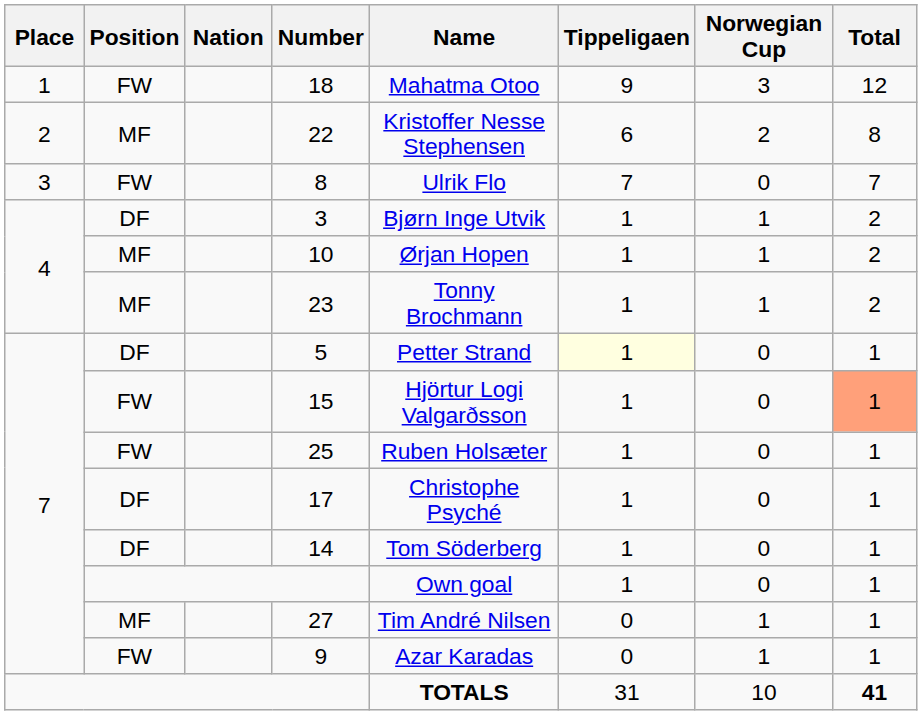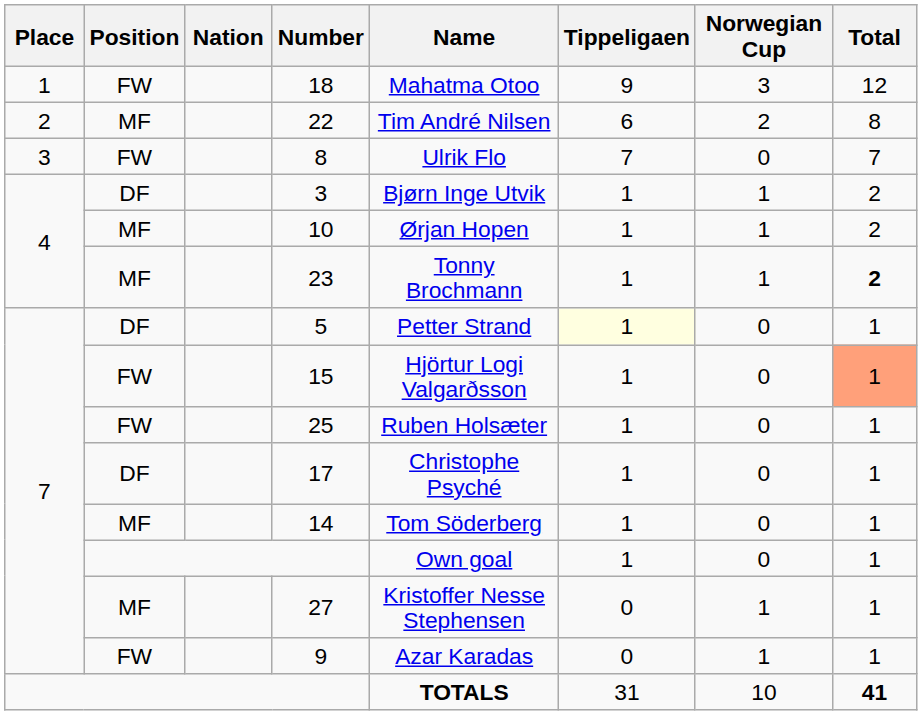 <table class="wikitable" style="font-size: 95%; text-align: center;">
 <tr>
 <th width=60>Place</th>
 <th width=60>Position</th>
 <th width=60>Nation</th>
 <th width=60>Number</th>
 <th width=200>Name</th>
 <th width=80>Tippeligaen</th>
 <th width=100>Norwegian Cup</th>
 <th width=80><strong>Total</strong></th>
 </tr>
 <tr>
 <td>1</td>
 <td>FW</td>
 <td></td>
 <td>18</td>
 <td><a href='#'>Mahatma Otoo</a></td>
 <td>9</td>
 <td>3</td>
 <td>12</td>
 </tr>
 <tr>
 <td>2</td>
 <td>MF</td>
 <td></td>
 <td>22</td>
-<td><a href='#'>Kristoffer Nesse Stephensen</a></td>
+<td><a href='#'>Tim André Nilsen</a></td>
 <td>6</td>
 <td>2</td>
 <td>8</td>
 </tr>
 <tr>
 <td>3</td>
 <td>FW</td>
 <td></td>
 <td>8</td>
 <td><a href='#'>Ulrik Flo</a></td>
 <td>7</td>
 <td>0</td>
 <td>7</td>
 </tr>
 <tr>
 <td rowspan=3>4</td>
 <td>DF</td>
 <td></td>
 <td>3</td>
 <td><a href='#'>Bjørn Inge Utvik</a></td>
 <td>1</td>
 <td>1</td>
 <td>2</td>
 </tr>
 <tr>
 <td>MF</td>
 <td></td>
 <td>10</td>
 <td><a href='#'>Ørjan Hopen</a></td>
 <td>1</td>
 <td>1</td>
 <td>2</td>
 </tr>
 <tr>
 <td>MF</td>
 <td></td>
 <td>23</td>
 <td><a href='#'>Tonny Brochmann</a></td>
 <td>1</td>
 <td>1</td>
-<td>2</td>
+<td><strong>2</strong></td>
 </tr>
 <tr>
 <td rowspan=8>7</td>
 <td>DF</td>
 <td></td>
 <td>5</td>
 <td><a href='#'>Petter Strand</a></td>
 <td style="background: lightyellow;">1</td>
 <td>0</td>
 <td>1</td>
 </tr>
 <tr>
 <td>FW</td>
 <td></td>
 <td>15</td>
 <td><a href='#'>Hjörtur Logi Valgarðsson</a></td>
 <td>1</td>
 <td>0</td>
 <td style="background: lightsalmon;">1</td>
 </tr>
 <tr>
 <td>FW</td>
 <td></td>
 <td>25</td>
 <td><a href='#'>Ruben Holsæter</a></td>
 <td>1</td>
 <td>0</td>
 <td>1</td>
 </tr>
 <tr>
 <td>DF</td>
 <td></td>
 <td>17</td>
 <td><a href='#'>Christophe Psyché</a></td>
 <td>1</td>
 <td>0</td>
 <td>1</td>
 </tr>
 <tr>
-<td>DF</td>
+<td>MF</td>
 <td></td>
 <td>14</td>
 <td><a href='#'>Tom Söderberg</a></td>
 <td>1</td>
 <td>0</td>
 <td>1</td>
 </tr>
 <tr>
 <td colspan=3></td>
 <td><a href='#'>Own goal</a></td>
 <td>1</td>
 <td>0</td>
 <td>1</td>
 </tr>
 <tr>
 <td>MF</td>
 <td></td>
 <td>27</td>
-<td><a href='#'>Tim André Nilsen</a></td>
+<td><a href='#'>Kristoffer Nesse Stephensen</a></td>
 <td>0</td>
 <td>1</td>
 <td>1</td>
 </tr>
 <tr>
 <td>FW</td>
 <td></td>
 <td>9</td>
 <td><a href='#'>Azar Karadas</a></td>
 <td>0</td>
 <td>1</td>
 <td>1</td>
 </tr>
 <tr>
 <td colspan=4></td>
 <td><strong>TOTALS</strong></td>
 <td>31</td>
 <td>10</td>
 <td><strong>41</strong></td>
 </tr>
 </table>
